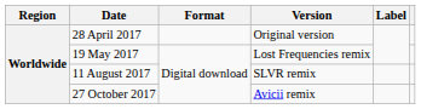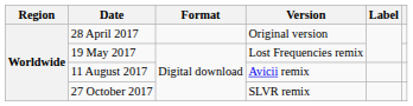 <table class="wikitable plainrowheaders">
 <tr>
 <th scope="col">Region</th>
 <th scope="col">Date</th>
 <th scope="col">Format</th>
 <th scope="col">Version</th>
 <th scope="col">Label</th>
 <th scope="col"></th>
 </tr>
 <tr>
 <th scope="row" rowspan="4">Worldwide</th>
 <td>28 April 2017</td>
 <td></td>
 <td>Original version</td>
 <td rowspan="2"></td>
 <td></td>
 </tr>
 <tr>
 <td>19 May 2017</td>
 <td rowspan="3">Digital download</td>
 <td>Lost Frequencies remix</td>
 <td></td>
 </tr>
 <tr>
 <td>11 August 2017</td>
-<td>SLVR remix</td>
+<td><a href='#'>Avicii</a> remix</td>
 <td></td>
 <td></td>
 </tr>
 <tr>
 <td>27 October 2017</td>
-<td><a href='#'>Avicii</a> remix</td>
+<td>SLVR remix</td>
 <td></td>
 <td></td>
 </tr>
 </table>
